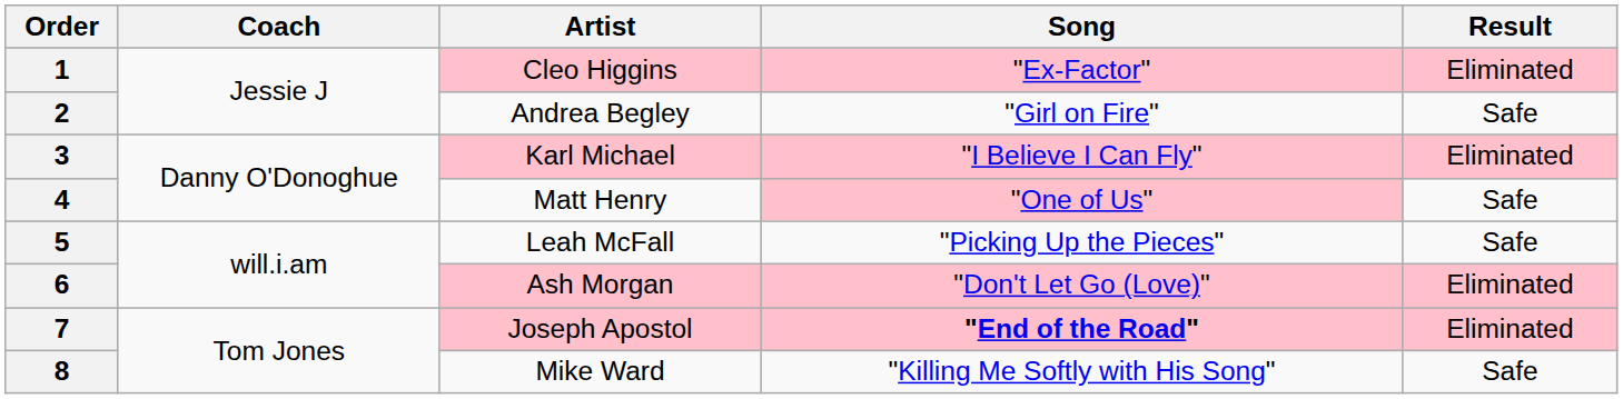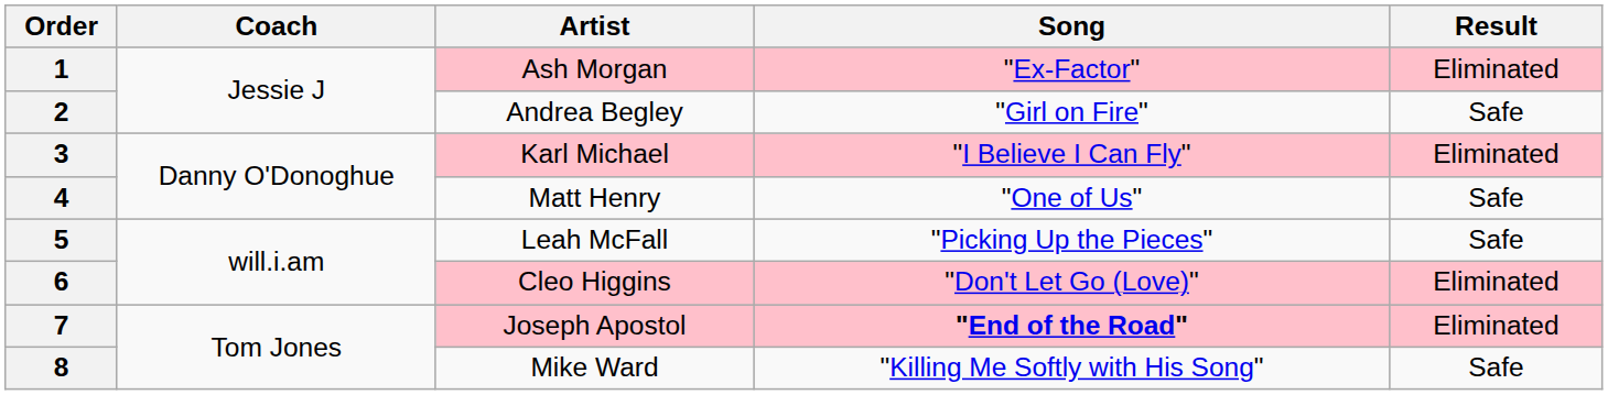 <table class="wikitable" style="text-align:center; width:75%;">
 <tr>
 <th scope="col" style="width:05%;">Order</th>
 <th scope="col" style="width:15%;">Coach</th>
 <th scope="col" style="width:15%;">Artist</th>
 <th scope="col" style="width:30%;">Song</th>
 <th scope="col" style="width:10%;">Result</th>
 </tr>
 <tr>
 <th scope="col">1</th>
 <td rowspan="2">Jessie J</td>
-<td style="background:pink;">Cleo Higgins</td>
+<td style="background:pink;">Ash Morgan</td>
 <td style="background:pink;">"<a href='#'>Ex-Factor</a>"</td>
 <td style="background:pink;">Eliminated</td>
 </tr>
 <tr>
 <th scope="col">2</th>
 <td>Andrea Begley</td>
 <td>"<a href='#'>Girl on Fire</a>"</td>
 <td>Safe</td>
 </tr>
 <tr>
 <th scope="col">3</th>
 <td rowspan="2">Danny O'Donoghue</td>
 <td style="background:pink;">Karl Michael</td>
 <td style="background:pink;">"<a href='#'>I Believe I Can Fly</a>"</td>
 <td style="background:pink;">Eliminated</td>
 </tr>
 <tr>
 <th scope="col">4</th>
 <td>Matt Henry</td>
-<td style="background: pink;">"<a href='#'>One of Us</a>"</td>
+<td>"<a href='#'>One of Us</a>"</td>
 <td>Safe</td>
 </tr>
 <tr>
 <th scope="col">5</th>
 <td rowspan="2">will.i.am</td>
 <td>Leah McFall</td>
 <td>"<a href='#'>Picking Up the Pieces</a>"</td>
 <td>Safe</td>
 </tr>
 <tr>
 <th scope="col">6</th>
-<td style="background:pink;">Ash Morgan</td>
+<td style="background:pink;">Cleo Higgins</td>
 <td style="background:pink;">"<a href='#'>Don't Let Go (Love)</a>"</td>
 <td style="background:pink;">Eliminated</td>
 </tr>
 <tr>
 <th scope="col">7</th>
 <td rowspan="2">Tom Jones</td>
 <td style="background:pink;">Joseph Apostol</td>
 <td style="background:pink;"><strong>"<a href='#'>End of the Road</a>"</strong></td>
 <td style="background:pink;">Eliminated</td>
 </tr>
 <tr>
 <th scope="col">8</th>
 <td>Mike Ward</td>
 <td>"<a href='#'>Killing Me Softly with His Song</a>"</td>
 <td>Safe</td>
 </tr>
 </table>
